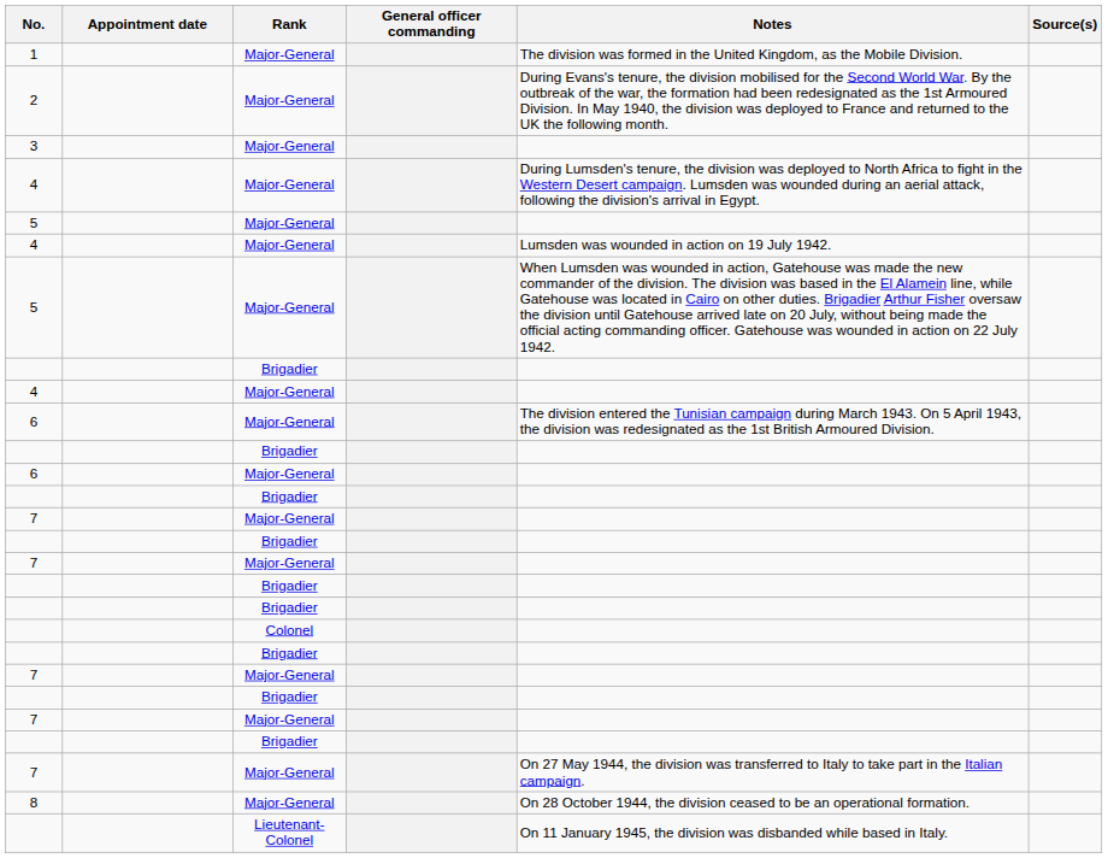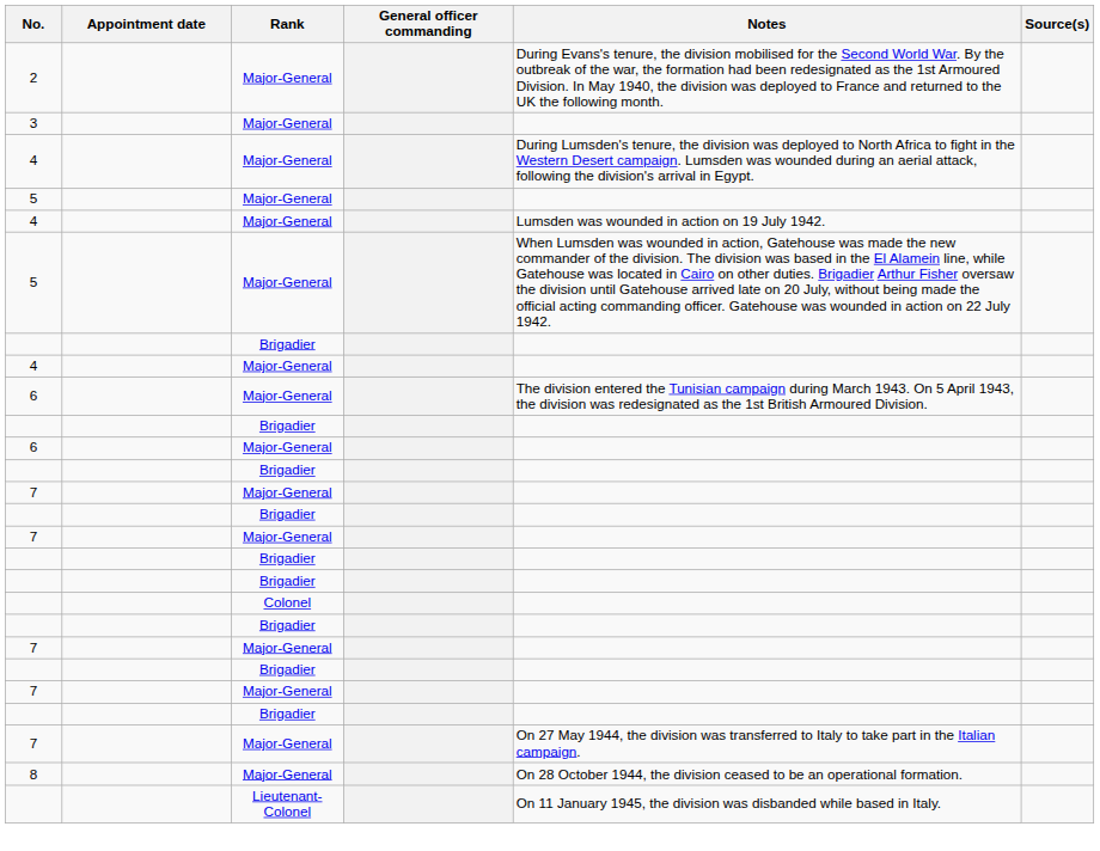 <table class="wikitable sortable plainrowheaders" style="text-align: left; border-spacing: 2px; border: 1px solid darkgray;">
 <tr>
 <th data-sort-type=text width="5%" scope="col">No.</th>
 <th width="15%" scope="col">Appointment date</th>
 <th width=10% scope="col">Rank</th>
 <th width=15% scope="col">General officer commanding</th>
 <th class=unsortable width=45% scope="col">Notes</th>
 <th class=unsortable width=5% scope="col">Source(s)</th>
-</tr>
-<tr>
-<td style="text-align:center;">1</td>
-<td align="center"></td>
-<td align="center"><a href='#'>Major-General</a></td>
-<th scope=row;align="center"></th>
-<td>The division was formed in the United Kingdom, as the Mobile Division.</td>
-<td align="center"></td>
 </tr>
 <tr>
 <td style="text-align:center;">2</td>
 <td align="center"></td>
 <td align="center"><a href='#'>Major-General</a></td>
 <th scope=row;align="center"></th>
 <td>During Evans's tenure, the division mobilised for the <a href='#'>Second World War</a>. By the outbreak of the war, the formation had been redesignated as the 1st Armoured Division. In May 1940, the division was deployed to France and returned to the UK the following month.</td>
 <td align="center"></td>
 </tr>
 <tr>
 <td style="text-align:center;">3</td>
 <td align="center"></td>
 <td align="center"><a href='#'>Major-General</a></td>
 <th scope=row;align="center"></th>
 <td></td>
 <td align="center"></td>
 </tr>
 <tr>
 <td style="text-align:center;">4</td>
 <td align="center"></td>
 <td align="center"><a href='#'>Major-General</a></td>
 <th scope=row;align="center"></th>
 <td>During Lumsden's tenure, the division was deployed to North Africa to fight in the <a href='#'>Western Desert campaign</a>. Lumsden was wounded during an aerial attack, following the division's arrival in Egypt.</td>
 <td align="center"></td>
 </tr>
 <tr>
 <td style="text-align:center;">5</td>
 <td align="center"></td>
 <td align="center"><a href='#'>Major-General</a></td>
 <th scope=row;align="center"></th>
 <td></td>
 <td align="center"></td>
 </tr>
 <tr>
 <td style="text-align:center;">4</td>
 <td align="center"></td>
 <td align="center"><a href='#'>Major-General</a></td>
 <th scope=row;align="center"></th>
 <td>Lumsden was wounded in action on 19 July 1942.</td>
 <td align="center"></td>
 </tr>
 <tr>
 <td style="text-align:center;">5</td>
 <td align="center"></td>
 <td align="center"><a href='#'>Major-General</a></td>
 <th scope=row;align="center"></th>
 <td>When Lumsden was wounded in action, Gatehouse was made the new commander of the division. The division was based in the <a href='#'>El Alamein</a> line, while Gatehouse was located in <a href='#'>Cairo</a> on other duties. <a href='#'>Brigadier</a> <a href='#'>Arthur Fisher</a> oversaw the division until Gatehouse arrived late on 20 July, without being made the official acting commanding officer. Gatehouse was wounded in action on 22 July 1942.</td>
 <td align="center"></td>
 </tr>
 <tr>
 <td style="text-align:center;"></td>
 <td align="center"></td>
 <td align="center"><a href='#'>Brigadier</a></td>
 <th scope=row;align="center"></th>
 <td></td>
 <td align="center"></td>
 </tr>
 <tr>
 <td style="text-align:center;">4</td>
 <td align="center"></td>
 <td align="center"><a href='#'>Major-General</a></td>
 <th scope=row;align="center"></th>
 <td></td>
 <td align="center"></td>
 </tr>
 <tr>
 <td style="text-align:center;">6</td>
 <td align="center"></td>
 <td align="center"><a href='#'>Major-General</a></td>
 <th scope=row;align="center"></th>
 <td>The division entered the <a href='#'>Tunisian campaign</a> during March 1943. On 5 April 1943, the division was redesignated as the 1st British Armoured Division.</td>
 <td align="center"></td>
 </tr>
 <tr>
 <td style="text-align:center;"></td>
 <td align="center"></td>
 <td align="center"><a href='#'>Brigadier</a></td>
 <th scope=row;align="center"></th>
 <td></td>
 <td align="center"></td>
 </tr>
 <tr>
 <td style="text-align:center;">6</td>
 <td align="center"></td>
 <td align="center"><a href='#'>Major-General</a></td>
 <th scope=row;align="center"></th>
 <td></td>
 <td align="center"></td>
 </tr>
 <tr>
 <td style="text-align:center;"></td>
 <td align="center"></td>
 <td align="center"><a href='#'>Brigadier</a></td>
 <th scope=row;align="center"></th>
 <td></td>
 <td align="center"></td>
 </tr>
 <tr>
 <td style="text-align:center;">7</td>
 <td align="center"></td>
 <td align="center"><a href='#'>Major-General</a></td>
 <th scope=row;align="center"></th>
 <td></td>
 <td align="center"></td>
 </tr>
 <tr>
 <td style="text-align:center;"></td>
 <td align="center"></td>
 <td align="center"><a href='#'>Brigadier</a></td>
 <th scope=row;align="center"></th>
 <td></td>
 <td align="center"></td>
 </tr>
 <tr>
 <td style="text-align:center;">7</td>
 <td align="center"></td>
 <td align="center"><a href='#'>Major-General</a></td>
 <th scope=row;align="center"></th>
 <td></td>
 <td align="center"></td>
 </tr>
 <tr>
 <td style="text-align:center;"></td>
 <td align="center"></td>
 <td align="center"><a href='#'>Brigadier</a></td>
 <th scope=row;align="center"></th>
 <td></td>
 <td align="center"></td>
 </tr>
 <tr>
 <td style="text-align:center;"></td>
 <td align="center"></td>
 <td align="center"><a href='#'>Brigadier</a></td>
 <th scope=row;align="center"></th>
 <td></td>
 <td align="center"></td>
 </tr>
 <tr>
 <td style="text-align:center;"></td>
 <td align="center"></td>
 <td align="center"><a href='#'>Colonel</a></td>
 <th scope=row;align="center"></th>
 <td></td>
 <td align="center"></td>
 </tr>
 <tr>
 <td style="text-align:center;"></td>
 <td align="center"></td>
 <td align="center"><a href='#'>Brigadier</a></td>
 <th scope=row;align="center"></th>
 <td></td>
 <td align="center"></td>
 </tr>
 <tr>
 <td style="text-align:center;">7</td>
 <td align="center"></td>
 <td align="center"><a href='#'>Major-General</a></td>
 <th scope=row;align="center"></th>
 <td></td>
 <td align="center"></td>
 </tr>
 <tr>
 <td style="text-align:center;"></td>
 <td align="center"></td>
 <td align="center"><a href='#'>Brigadier</a></td>
 <th scope=row;align="center"></th>
 <td></td>
 <td align="center"></td>
 </tr>
 <tr>
 <td style="text-align:center;">7</td>
 <td align="center"></td>
 <td align="center"><a href='#'>Major-General</a></td>
 <th scope=row;align="center"></th>
 <td></td>
 <td align="center"></td>
 </tr>
 <tr>
 <td style="text-align:center;"></td>
 <td align="center"></td>
 <td align="center"><a href='#'>Brigadier</a></td>
 <th scope=row;align="center"></th>
 <td></td>
 <td align="center"></td>
 </tr>
 <tr>
 <td style="text-align:center;">7</td>
 <td align="center"></td>
 <td align="center"><a href='#'>Major-General</a></td>
 <th scope=row;align="center"></th>
 <td>On 27 May 1944, the division was transferred to Italy to take part in the <a href='#'>Italian campaign</a>.</td>
 <td align="center"></td>
 </tr>
 <tr>
 <td style="text-align:center;">8</td>
 <td align="center"></td>
 <td align="center"><a href='#'>Major-General</a></td>
 <th scope=row;align="center"></th>
 <td>On 28 October 1944, the division ceased to be an operational formation.</td>
 <td align="center"></td>
 </tr>
 <tr>
 <td style="text-align:center;"></td>
 <td align="center"></td>
 <td align="center"><a href='#'>Lieutenant-Colonel</a></td>
 <th scope=row;align="center"></th>
 <td>On 11 January 1945, the division was disbanded while based in Italy.</td>
 <td align="center"></td>
 </tr>
 </table>
